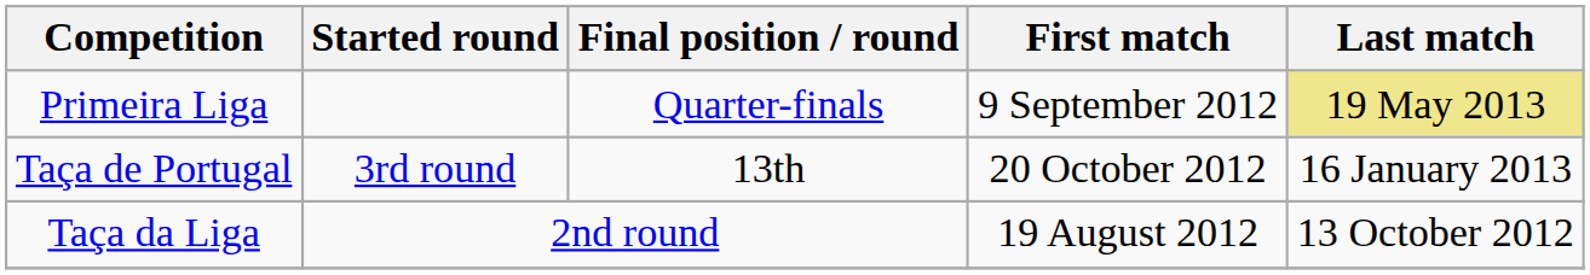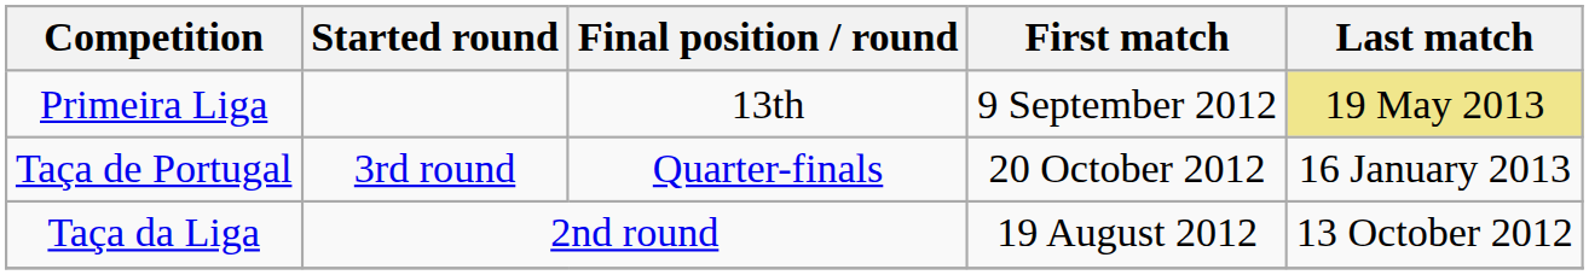 <table class="wikitable" style="text-align:center;">
 <tr>
 <th>Competition</th>
 <th>Started round</th>
 <th>Final position / round</th>
 <th>First match</th>
 <th>Last match</th>
 </tr>
 <tr>
 <td><a href='#'>Primeira Liga</a></td>
 <td></td>
-<td><a href='#'>Quarter-finals</a></td>
+<td>13th</td>
 <td>9 September 2012</td>
 <td style="background: khaki;">19 May 2013</td>
 </tr>
 <tr>
 <td><a href='#'>Taça de Portugal</a></td>
 <td><a href='#'>3rd round</a></td>
-<td>13th</td>
+<td><a href='#'>Quarter-finals</a></td>
 <td>20 October 2012</td>
 <td>16 January 2013</td>
 </tr>
 <tr>
 <td><a href='#'>Taça da Liga</a></td>
 <td colspan=2><a href='#'>2nd round</a></td>
 <td>19 August 2012</td>
 <td>13 October 2012</td>
 </tr>
 <tr>
 </tr>
 </table>
